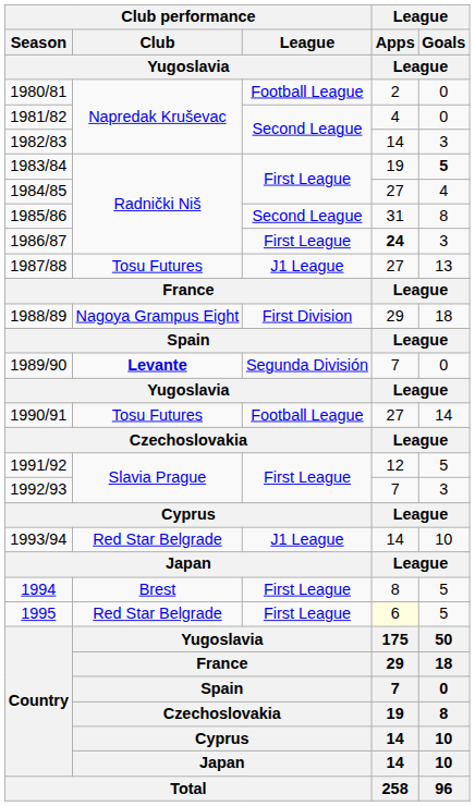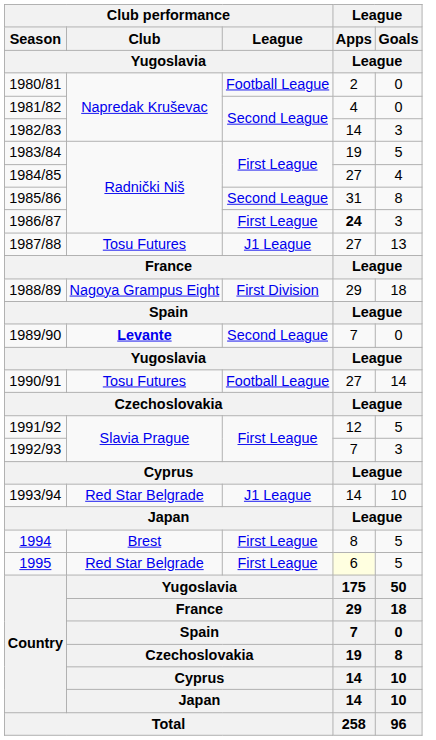 <table class="wikitable" style="text-align:center;">
 <tr>
 <th colspan=3>Club performance</th>
 <th colspan=2>League</th>
 </tr>
 <tr>
 <th>Season</th>
 <th>Club</th>
 <th>League</th>
 <th>Apps</th>
 <th>Goals</th>
 </tr>
 <tr>
 <th colspan=3>Yugoslavia</th>
 <th colspan=2>League</th>
 </tr>
 <tr>
 <td>1980/81</td>
 <td rowspan="3"><a href='#'>Napredak Kruševac</a></td>
 <td><a href='#'>Football League</a></td>
 <td>2</td>
 <td>0</td>
 </tr>
 <tr>
 <td>1981/82</td>
 <td rowspan="2"><a href='#'>Second League</a></td>
 <td>4</td>
 <td>0</td>
 </tr>
 <tr>
 <td>1982/83</td>
 <td>14</td>
 <td>3</td>
 </tr>
 <tr>
 <td>1983/84</td>
 <td rowspan="4"><a href='#'>Radnički Niš</a></td>
 <td rowspan="2"><a href='#'>First League</a></td>
 <td>19</td>
-<td><strong>5</strong></td>
+<td>5</td>
 </tr>
 <tr>
 <td>1984/85</td>
 <td>27</td>
 <td>4</td>
 </tr>
 <tr>
 <td>1985/86</td>
 <td><a href='#'>Second League</a></td>
 <td>31</td>
 <td>8</td>
 </tr>
 <tr>
 <td>1986/87</td>
 <td><a href='#'>First League</a></td>
 <td><strong>24</strong></td>
 <td>3</td>
 </tr>
 <tr>
 <td>1987/88</td>
 <td><a href='#'>Tosu Futures</a></td>
 <td><a href='#'>J1 League</a></td>
 <td>27</td>
 <td>13</td>
 </tr>
 <tr>
 <th colspan=3>France</th>
 <th colspan=2>League</th>
 </tr>
 <tr>
 <td>1988/89</td>
 <td><a href='#'>Nagoya Grampus Eight</a></td>
 <td><a href='#'>First Division</a></td>
 <td>29</td>
 <td>18</td>
 </tr>
 <tr>
 <th colspan=3>Spain</th>
 <th colspan=2>League</th>
 </tr>
 <tr>
 <td>1989/90</td>
 <td><strong><a href='#'>Levante</a></strong></td>
-<td><a href='#'>Segunda División</a></td>
+<td><a href='#'>Second League</a></td>
 <td>7</td>
 <td>0</td>
 </tr>
 <tr>
 <th colspan=3>Yugoslavia</th>
 <th colspan=2>League</th>
 </tr>
 <tr>
 <td>1990/91</td>
 <td><a href='#'>Tosu Futures</a></td>
 <td><a href='#'>Football League</a></td>
 <td>27</td>
 <td>14</td>
 </tr>
 <tr>
 <th colspan=3>Czechoslovakia</th>
 <th colspan=2>League</th>
 </tr>
 <tr>
 <td>1991/92</td>
 <td rowspan="2"><a href='#'>Slavia Prague</a></td>
 <td rowspan="2"><a href='#'>First League</a></td>
 <td>12</td>
 <td>5</td>
 </tr>
 <tr>
 <td>1992/93</td>
 <td>7</td>
 <td>3</td>
 </tr>
 <tr>
 <th colspan=3>Cyprus</th>
 <th colspan=2>League</th>
 </tr>
 <tr>
 <td>1993/94</td>
 <td><a href='#'>Red Star Belgrade</a></td>
 <td><a href='#'>J1 League</a></td>
 <td>14</td>
 <td>10</td>
 </tr>
 <tr>
 <th colspan=3>Japan</th>
 <th colspan=2>League</th>
 </tr>
 <tr>
 <td><a href='#'>1994</a></td>
 <td><a href='#'>Brest</a></td>
 <td><a href='#'>First League</a></td>
 <td>8</td>
 <td>5</td>
 </tr>
 <tr>
 <td><a href='#'>1995</a></td>
 <td><a href='#'>Red Star Belgrade</a></td>
 <td><a href='#'>First League</a></td>
 <td style="background: lightyellow;">6</td>
 <td>5</td>
 </tr>
 <tr>
 <th rowspan=6>Country</th>
 <th colspan=2>Yugoslavia</th>
 <th>175</th>
 <th>50</th>
 </tr>
 <tr>
 <th colspan=2>France</th>
 <th>29</th>
 <th>18</th>
 </tr>
 <tr>
 <th colspan=2>Spain</th>
 <th>7</th>
 <th>0</th>
 </tr>
 <tr>
 <th colspan=2>Czechoslovakia</th>
 <th>19</th>
 <th>8</th>
 </tr>
 <tr>
 <th colspan=2>Cyprus</th>
 <th>14</th>
 <th>10</th>
 </tr>
 <tr>
 <th colspan=2>Japan</th>
 <th>14</th>
 <th>10</th>
 </tr>
 <tr>
 <th colspan=3>Total</th>
 <th>258</th>
 <th>96</th>
 </tr>
 </table>
